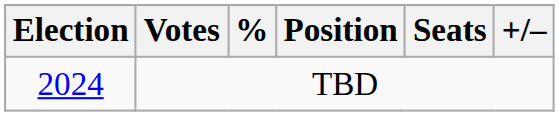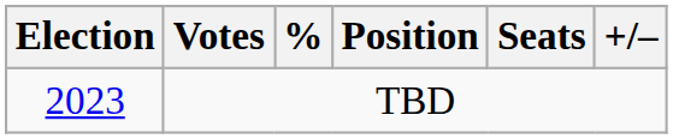 <table class="wikitable" style="text-align:center">
 <tr>
 <th><strong>Election</strong></th>
 <th scope="col"><strong>Votes</strong></th>
 <th scope="col"><strong>%</strong></th>
 <th>Position</th>
 <th scope="col">Seats</th>
 <th>+/–</th>
 </tr>
 <tr>
-<td><a href='#'>2024</a></td>
+<td><a href='#'>2023</a></td>
 <td colspan="6">TBD</td>
 </tr>
 </table>
